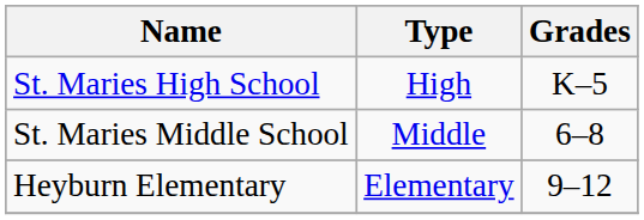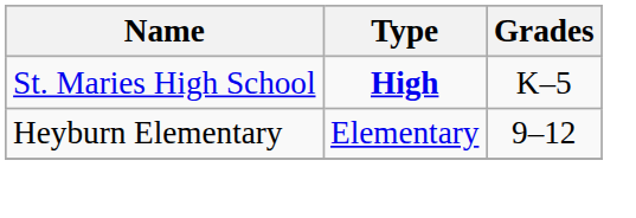 <table class="wikitable">
 <tr>
 <th>Name</th>
 <th>Type</th>
 <th>Grades</th>
 </tr>
 <tr>
 <td><a href='#'>St. Maries High School</a></td>
-<td align=center><a href='#'>High</a></td>
+<td align=center><strong><a href='#'>High</a></strong></td>
 <td align="center">K–5</td>
-</tr>
-<tr>
-<td>St. Maries Middle School</td>
-<td align="center"><a href='#'>Middle</a></td>
-<td align="center">6–8</td>
 </tr>
 <tr>
 <td>Heyburn Elementary</td>
 <td align="center"><a href='#'>Elementary</a></td>
 <td align=center>9–12</td>
 </tr>
 <tr>
 </tr>
 </table>
